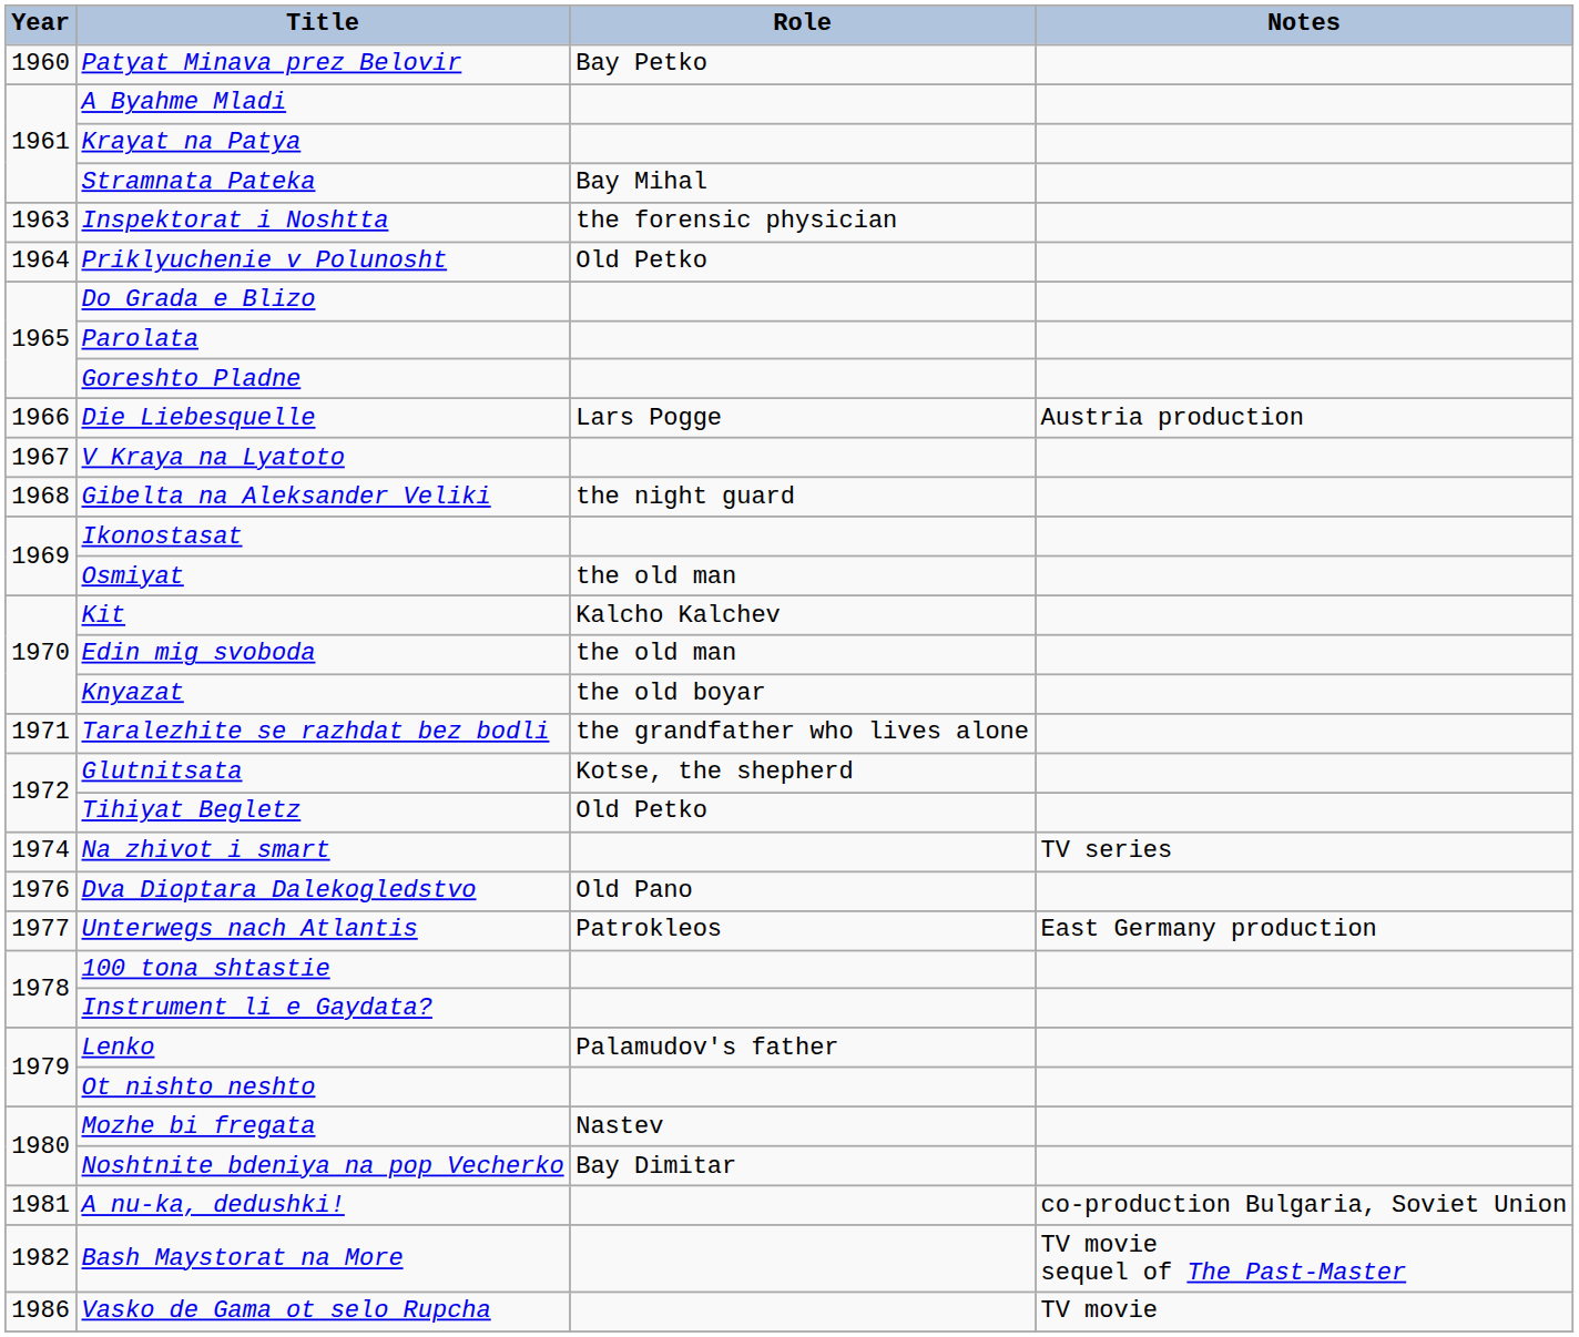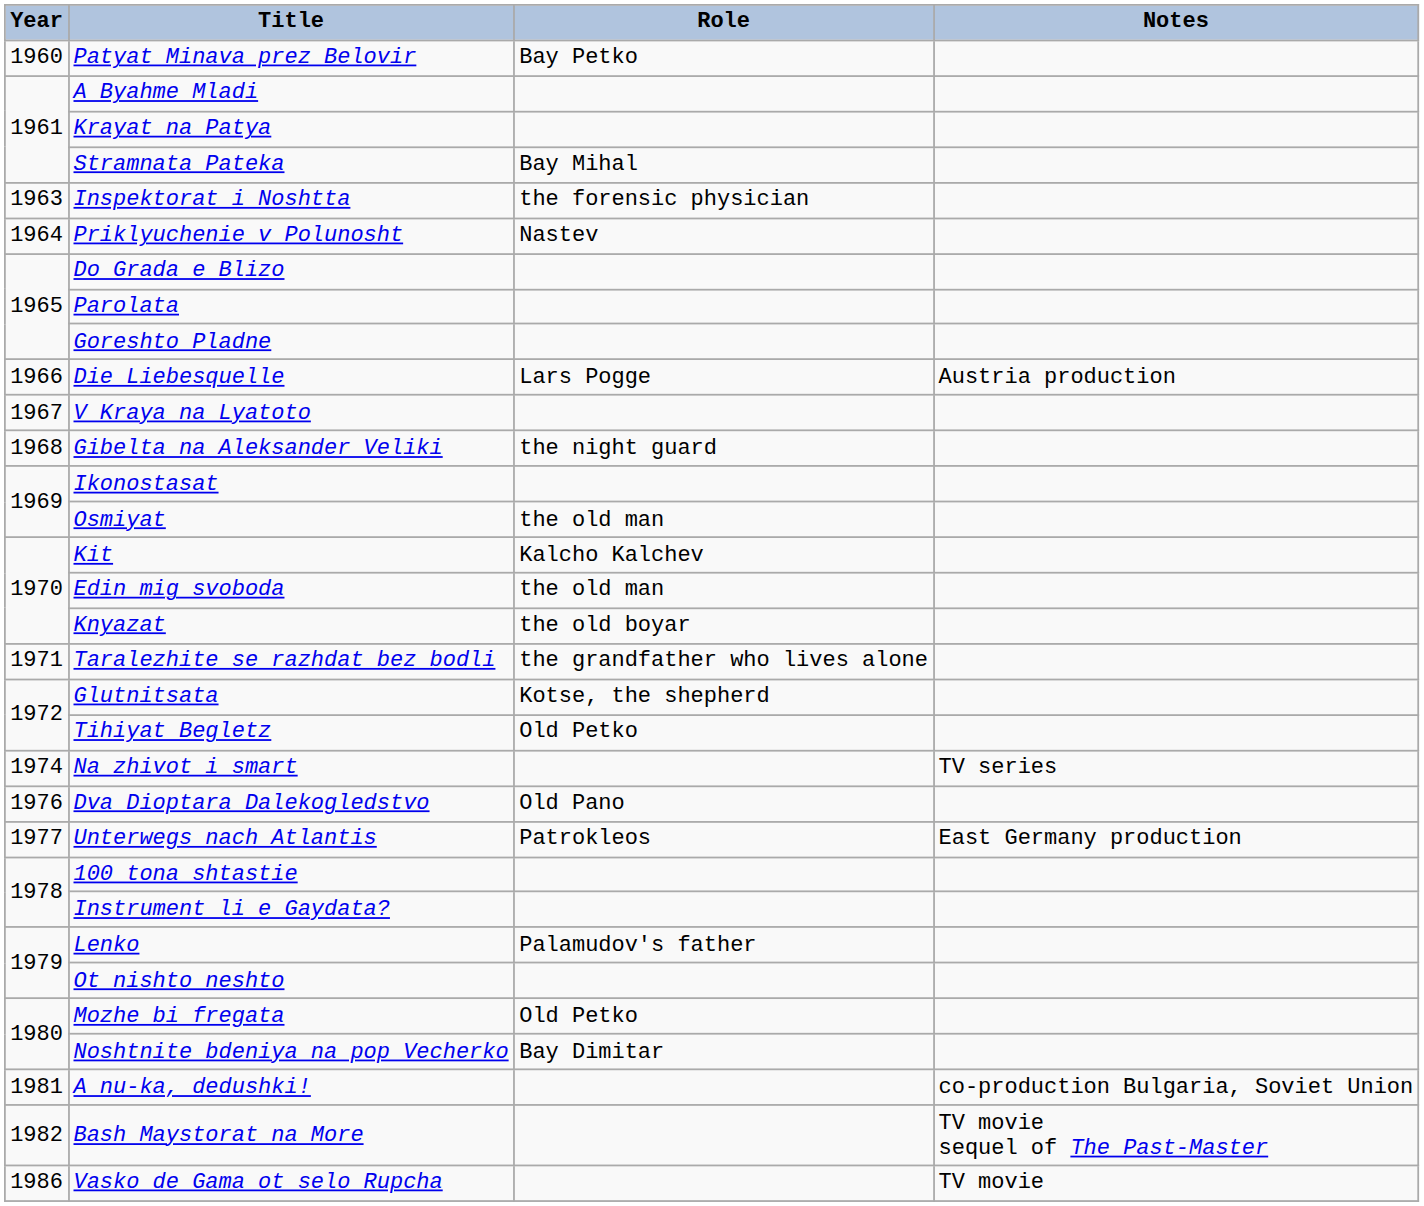 <table class="wikitable" style="font-size: 95%;">
 <tr>
 <th style="background:#B0C4DE;">Year</th>
 <th style="background:#B0C4DE;">Title</th>
 <th style="background:#B0C4DE;">Role</th>
 <th style="background:#B0C4DE;">Notes</th>
 </tr>
 <tr>
 <td rowspan="1">1960</td>
 <td><em><a href='#'>Patyat Minava prez Belovir</a></em></td>
 <td>Bay Petko</td>
 <td></td>
 </tr>
 <tr>
 <td rowspan="3">1961</td>
 <td><em><a href='#'>A Byahme Mladi</a></em></td>
 <td></td>
 <td></td>
 </tr>
 <tr>
 <td><em><a href='#'>Krayat na Patya</a></em></td>
 <td></td>
 <td></td>
 </tr>
 <tr>
 <td><em><a href='#'>Stramnata Pateka</a></em></td>
 <td>Bay Mihal</td>
 <td></td>
 </tr>
 <tr>
 <td rowspan="1">1963</td>
 <td><em><a href='#'>Inspektorat i Noshtta</a></em></td>
 <td>the forensic physician</td>
 <td></td>
 </tr>
 <tr>
 <td rowspan="1">1964</td>
 <td><em><a href='#'>Priklyuchenie v Polunosht</a></em></td>
-<td>Old Petko</td>
+<td>Nastev</td>
 <td></td>
 </tr>
 <tr>
 <td rowspan="3">1965</td>
 <td><em><a href='#'>Do Grada e Blizo</a></em></td>
 <td></td>
 <td></td>
 </tr>
 <tr>
 <td><em><a href='#'>Parolata</a></em></td>
 <td></td>
 <td></td>
 </tr>
 <tr>
 <td><em><a href='#'>Goreshto Pladne</a></em></td>
 <td></td>
 <td></td>
 </tr>
 <tr>
 <td rowspan="1">1966</td>
 <td><em><a href='#'>Die Liebesquelle</a></em></td>
 <td>Lars Pogge</td>
 <td>Austria production</td>
 </tr>
 <tr>
 <td rowspan="1">1967</td>
 <td><em><a href='#'>V Kraya na Lyatoto</a></em></td>
 <td></td>
 <td></td>
 </tr>
 <tr>
 <td rowspan="1">1968</td>
 <td><em><a href='#'>Gibelta na Aleksander Veliki</a></em></td>
 <td>the night guard</td>
 <td></td>
 </tr>
 <tr>
 <td rowspan="2">1969</td>
 <td><em><a href='#'>Ikonostasat</a></em></td>
 <td></td>
 <td></td>
 </tr>
 <tr>
 <td><em><a href='#'>Osmiyat</a></em></td>
 <td>the old man</td>
 <td></td>
 </tr>
 <tr>
 <td rowspan="3">1970</td>
 <td><em><a href='#'>Kit</a></em></td>
 <td>Kalcho Kalchev</td>
 <td></td>
 </tr>
 <tr>
 <td><em><a href='#'>Edin mig svoboda</a></em></td>
 <td>the old man</td>
 <td></td>
 </tr>
 <tr>
 <td><em><a href='#'>Knyazat</a></em></td>
 <td>the old boyar</td>
 <td></td>
 </tr>
 <tr>
 <td rowspan="1">1971</td>
 <td><em><a href='#'>Taralezhite se razhdat bez bodli</a></em></td>
 <td>the grandfather who lives alone</td>
 <td></td>
 </tr>
 <tr>
 <td rowspan="2">1972</td>
 <td><em><a href='#'>Glutnitsata</a></em></td>
 <td>Kotse, the shepherd</td>
 <td></td>
 </tr>
 <tr>
 <td><em><a href='#'>Tihiyat Begletz</a></em></td>
 <td>Old Petko</td>
 <td></td>
 </tr>
 <tr>
 <td rowspan="1">1974</td>
 <td><em><a href='#'>Na zhivot i smart</a></em></td>
 <td></td>
 <td>TV series<br></td>
 </tr>
 <tr>
 <td rowspan="1">1976</td>
 <td><em><a href='#'>Dva Dioptara Dalekogledstvo</a></em></td>
 <td>Old Pano</td>
 <td></td>
 </tr>
 <tr>
 <td rowspan="1">1977</td>
 <td><em><a href='#'>Unterwegs nach Atlantis</a></em></td>
 <td>Patrokleos</td>
 <td>East Germany production</td>
 </tr>
 <tr>
 <td rowspan="2">1978</td>
 <td><em><a href='#'>100 tona shtastie</a></em></td>
 <td></td>
 <td></td>
 </tr>
 <tr>
 <td><em><a href='#'>Instrument li e Gaydata?</a></em></td>
 <td></td>
 <td></td>
 </tr>
 <tr>
 <td rowspan="2">1979</td>
 <td><em><a href='#'>Lenko</a></em></td>
 <td>Palamudov's father</td>
 <td></td>
 </tr>
 <tr>
 <td><em><a href='#'>Ot nishto neshto</a></em></td>
 <td></td>
 <td></td>
 </tr>
 <tr>
 <td rowspan="2">1980</td>
 <td><em><a href='#'>Mozhe bi fregata</a></em></td>
-<td>Nastev</td>
+<td>Old Petko</td>
 <td></td>
 </tr>
 <tr>
 <td><em><a href='#'>Noshtnite bdeniya na pop Vecherko</a></em></td>
 <td>Bay Dimitar</td>
 <td></td>
 </tr>
 <tr>
 <td rowspan="1">1981</td>
 <td><em><a href='#'>A nu-ka, dedushki!</a></em></td>
 <td></td>
 <td>co-production Bulgaria, Soviet Union</td>
 </tr>
 <tr>
 <td rowspan="1">1982</td>
 <td><em><a href='#'>Bash Maystorat na More</a></em></td>
 <td></td>
 <td>TV movie<br>sequel of <em><a href='#'>The Past-Master</a></em><br></td>
 </tr>
 <tr>
 <td rowspan="1">1986</td>
 <td><em><a href='#'>Vasko de Gama ot selo Rupcha</a></em></td>
 <td></td>
 <td>TV movie<br></td>
 </tr>
 </table>
